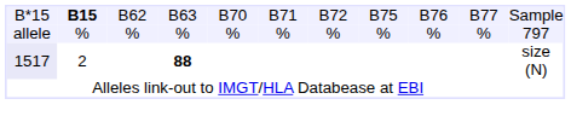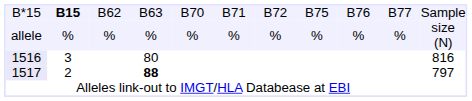 <table border="0" cellspacing="0" cellpadding="0" align="left" style="text-align:center; background:#ffffff; margin-right: 3em; border:2px #e0e0ff solid;">
 <tr style="background:#f0f0ff">
 <td style="width:50px">B*15</td>
 <td style="width:50px"><strong>B15</strong></td>
 <td style="width:50px">B62</td>
 <td style="width:50px">B63</td>
 <td style="width:50px">B70</td>
 <td style="width:50px">B71</td>
 <td style="width:50px">B72</td>
 <td style="width:50px">B75</td>
 <td style="width:50px">B76</td>
 <td style="width:50px">B77</td>
 <td style="width:50px">Sample</td>
 </tr>
 <tr style="background:#f0f0ff">
 <td>allele</td>
 <td>%</td>
 <td>%</td>
 <td>%</td>
 <td>%</td>
 <td>%</td>
 <td>%</td>
 <td>%</td>
 <td>%</td>
 <td>%</td>
-<td>797</td>
+<td>size (N)</td>
+</tr>
+<tr>
+<td style = "background:#e8e8f8">1516</td>
+<td>3</td>
+<td></td>
+<td>80</td>
+<td></td>
+<td></td>
+<td></td>
+<td></td>
+<td></td>
+<td></td>
+<td>816</td>
 </tr>
 <tr>
 <td style = "background:#e8e8f8">1517</td>
 <td>2</td>
 <td></td>
 <td><strong>88</strong></td>
 <td></td>
 <td></td>
 <td></td>
 <td></td>
 <td></td>
 <td></td>
-<td>size (N)</td>
+<td>797</td>
 </tr>
 <tr>
 <td colspan = 10>Alleles link-out to <a href='#'>IMGT</a>/<a href='#'>HLA</a> Databease at <a href='#'>EBI</a></td>
 </tr>
 </table>
